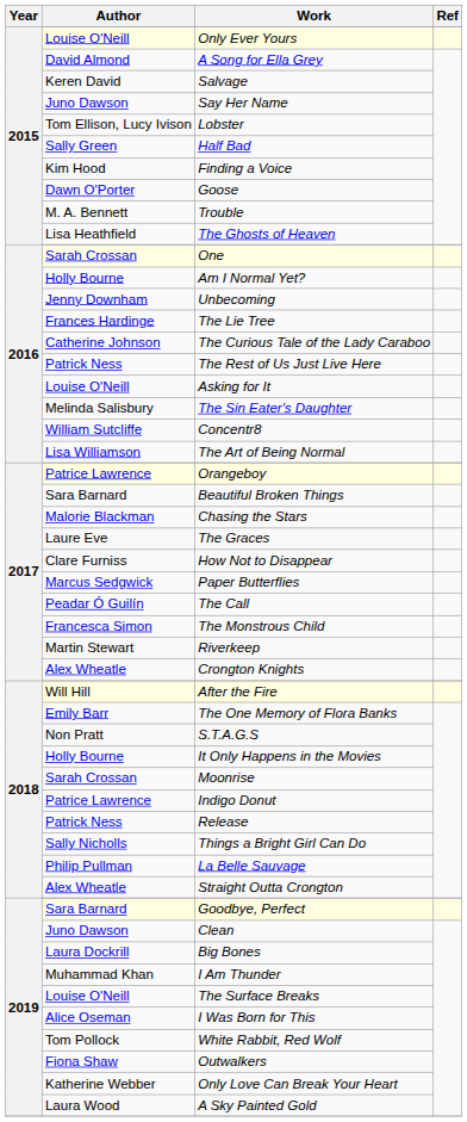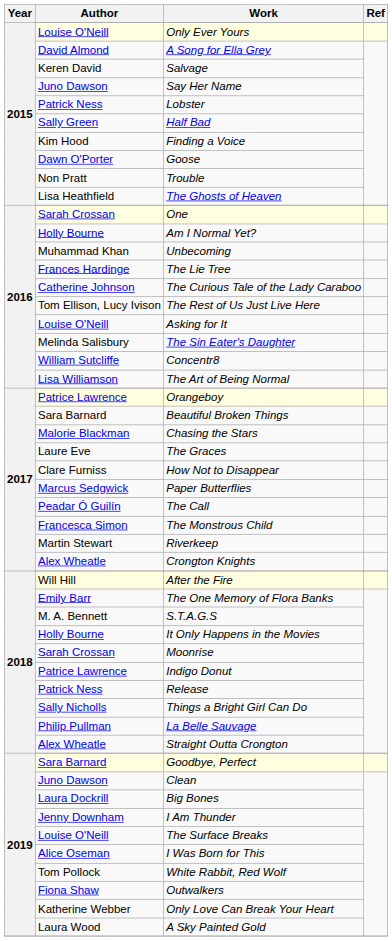 <table class="wikitable">
 <tr>
 <th>Year</th>
 <th>Author</th>
 <th>Work</th>
 <th>Ref</th>
 </tr>
 <tr>
 <th rowspan="11">2015</th>
 </tr>
 <tr style="background:lightyellow">
 <td><a href='#'>Louise O'Neill</a></td>
 <td><em>Only Ever Yours</em></td>
 <td></td>
 </tr>
 <tr>
 <td><a href='#'>David Almond</a></td>
 <td><em><a href='#'>A Song for Ella Grey</a></em></td>
 <td rowspan="9"></td>
 </tr>
 <tr>
 <td>Keren David</td>
 <td><em>Salvage</em></td>
 </tr>
 <tr>
 <td><a href='#'>Juno Dawson</a></td>
 <td><em>Say Her Name</em></td>
 </tr>
 <tr>
-<td>Tom Ellison, Lucy Ivison</td>
+<td><a href='#'>Patrick Ness</a></td>
 <td><em>Lobster</em></td>
 </tr>
 <tr>
 <td><a href='#'>Sally Green</a></td>
 <td><em><a href='#'>Half Bad</a></em></td>
 </tr>
 <tr>
 <td>Kim Hood</td>
 <td><em>Finding a Voice</em></td>
 </tr>
 <tr>
 <td><a href='#'>Dawn O'Porter</a></td>
 <td><em>Goose</em></td>
 </tr>
 <tr>
-<td>M. A. Bennett</td>
+<td>Non Pratt</td>
 <td><em>Trouble</em></td>
 </tr>
 <tr>
 <td>Lisa Heathfield</td>
 <td><em><a href='#'>The Ghosts of Heaven</a></em></td>
 </tr>
 <tr>
 <th rowspan="11">2016</th>
 </tr>
 <tr style="background:lightyellow">
 <td><a href='#'>Sarah Crossan</a></td>
 <td><em>One</em></td>
 <td></td>
 </tr>
 <tr>
 <td><a href='#'>Holly Bourne</a></td>
 <td><em>Am I Normal Yet?</em></td>
 <td></td>
 </tr>
 <tr>
-<td><a href='#'>Jenny Downham</a></td>
+<td>Muhammad Khan</td>
 <td><em>Unbecoming</em></td>
 <td></td>
 </tr>
 <tr>
 <td><a href='#'>Frances Hardinge</a></td>
 <td><em>The Lie Tree</em></td>
 <td></td>
 </tr>
 <tr>
 <td><a href='#'>Catherine Johnson</a></td>
 <td><em>The Curious Tale of the Lady Caraboo</em></td>
 <td></td>
 </tr>
 <tr>
-<td><a href='#'>Patrick Ness</a></td>
+<td>Tom Ellison, Lucy Ivison</td>
 <td><em>The Rest of Us Just Live Here</em></td>
 <td></td>
 </tr>
 <tr>
 <td><a href='#'>Louise O'Neill</a></td>
 <td><em>Asking for It</em></td>
 <td></td>
 </tr>
 <tr>
 <td>Melinda Salisbury</td>
 <td><em><a href='#'>The Sin Eater's Daughter</a></em></td>
 <td></td>
 </tr>
 <tr>
 <td><a href='#'>William Sutcliffe</a></td>
 <td><em>Concentr8</em></td>
 <td></td>
 </tr>
 <tr>
 <td><a href='#'>Lisa Williamson</a></td>
 <td><em>The Art of Being Normal</em></td>
 <td></td>
 </tr>
 <tr>
 <th rowspan="11">2017</th>
 </tr>
 <tr style="background:lightyellow">
 <td><a href='#'>Patrice Lawrence</a></td>
 <td><em>Orangeboy</em></td>
 <td></td>
 </tr>
 <tr>
 <td>Sara Barnard</td>
 <td><em>Beautiful Broken Things</em></td>
 <td></td>
 </tr>
 <tr>
 <td><a href='#'>Malorie Blackman</a></td>
 <td><em>Chasing the Stars</em></td>
 <td></td>
 </tr>
 <tr>
 <td>Laure Eve</td>
 <td><em>The Graces</em></td>
 <td></td>
 </tr>
 <tr>
 <td>Clare Furniss</td>
 <td><em>How Not to Disappear</em></td>
 <td></td>
 </tr>
 <tr>
 <td><a href='#'>Marcus Sedgwick</a></td>
 <td><em>Paper Butterflies</em></td>
 <td></td>
 </tr>
 <tr>
 <td><a href='#'>Peadar Ó Guilín</a></td>
 <td><em>The Call</em></td>
 <td></td>
 </tr>
 <tr>
 <td><a href='#'>Francesca Simon</a></td>
 <td><em>The Monstrous Child</em></td>
 <td></td>
 </tr>
 <tr>
 <td>Martin Stewart</td>
 <td><em>Riverkeep</em></td>
 <td></td>
 </tr>
 <tr>
 <td><a href='#'>Alex Wheatle</a></td>
 <td><em>Crongton Knights</em></td>
 <td></td>
 </tr>
 <tr>
 <th rowspan="11">2018</th>
 </tr>
 <tr style="background:lightyellow">
 <td>Will Hill</td>
 <td><em>After the Fire</em></td>
 <td></td>
 </tr>
 <tr>
 <td><a href='#'>Emily Barr</a></td>
 <td><em>The One Memory of Flora Banks</em></td>
 <td rowspan="9"></td>
 </tr>
 <tr>
-<td>Non Pratt</td>
+<td>M. A. Bennett</td>
 <td><em>S.T.A.G.S</em></td>
 </tr>
 <tr>
 <td><a href='#'>Holly Bourne</a></td>
 <td><em>It Only Happens in the Movies</em></td>
 </tr>
 <tr>
 <td><a href='#'>Sarah Crossan</a></td>
 <td><em>Moonrise</em></td>
 </tr>
 <tr>
 <td><a href='#'>Patrice Lawrence</a></td>
 <td><em>Indigo Donut</em></td>
 </tr>
 <tr>
 <td><a href='#'>Patrick Ness</a></td>
 <td><em>Release</em></td>
 </tr>
 <tr>
 <td><a href='#'>Sally Nicholls</a></td>
 <td><em>Things a Bright Girl Can Do</em></td>
 </tr>
 <tr>
 <td><a href='#'>Philip Pullman</a></td>
 <td><em><a href='#'>La Belle Sauvage</a></em></td>
 </tr>
 <tr>
 <td><a href='#'>Alex Wheatle</a></td>
 <td><em>Straight Outta Crongton</em></td>
 </tr>
 <tr>
 <th rowspan="11">2019</th>
 </tr>
 <tr style="background:lightyellow">
 <td><a href='#'>Sara Barnard</a></td>
 <td><em>Goodbye, Perfect</em></td>
 <td></td>
 </tr>
 <tr>
 <td><a href='#'>Juno Dawson</a></td>
 <td><em>Clean</em></td>
 <td rowspan="9"></td>
 </tr>
 <tr>
 <td><a href='#'>Laura Dockrill</a></td>
 <td><em>Big Bones</em></td>
 </tr>
 <tr>
-<td>Muhammad Khan</td>
+<td><a href='#'>Jenny Downham</a></td>
 <td><em>I Am Thunder</em></td>
 </tr>
 <tr>
 <td><a href='#'>Louise O'Neill</a></td>
 <td><em>The Surface Breaks</em></td>
 </tr>
 <tr>
 <td><a href='#'>Alice Oseman</a></td>
 <td><em>I Was Born for This</em></td>
 </tr>
 <tr>
 <td>Tom Pollock</td>
 <td><em>White Rabbit, Red Wolf</em></td>
 </tr>
 <tr>
 <td><a href='#'>Fiona Shaw</a></td>
 <td><em>Outwalkers</em></td>
 </tr>
 <tr>
 <td>Katherine Webber</td>
 <td><em>Only Love Can Break Your Heart</em></td>
 </tr>
 <tr>
 <td>Laura Wood</td>
 <td><em>A Sky Painted Gold</em></td>
 </tr>
 <tr>
 </tr>
 </table>
